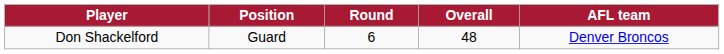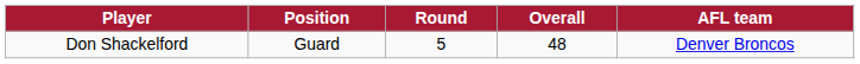 <table class="wikitable" width="65%">
 <tr align="center"  style="background:#A81933;color:#FFFFFF;">
 <td><strong>Player</strong></td>
 <td><strong>Position</strong></td>
 <td><strong>Round</strong></td>
 <td><strong>Overall</strong></td>
 <td><strong>AFL team</strong></td>
 </tr>
 <tr align="center" bgcolor="">
 <td>Don Shackelford</td>
 <td>Guard</td>
-<td>6</td>
+<td>5</td>
 <td>48</td>
 <td><a href='#'>Denver Broncos</a></td>
 </tr>
 </table>
